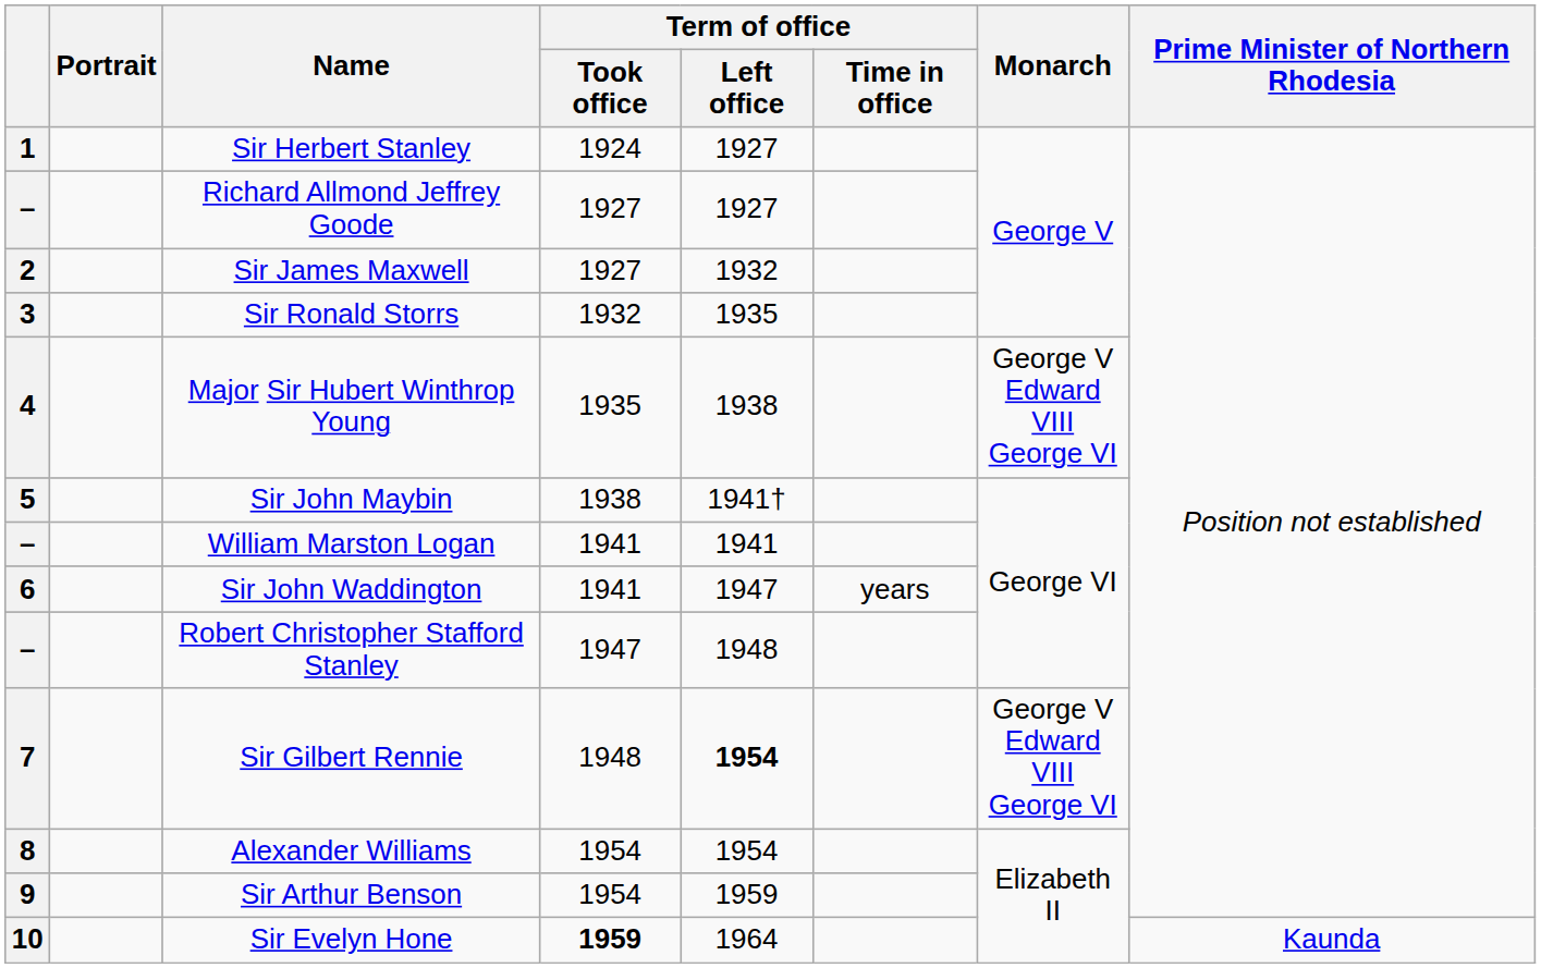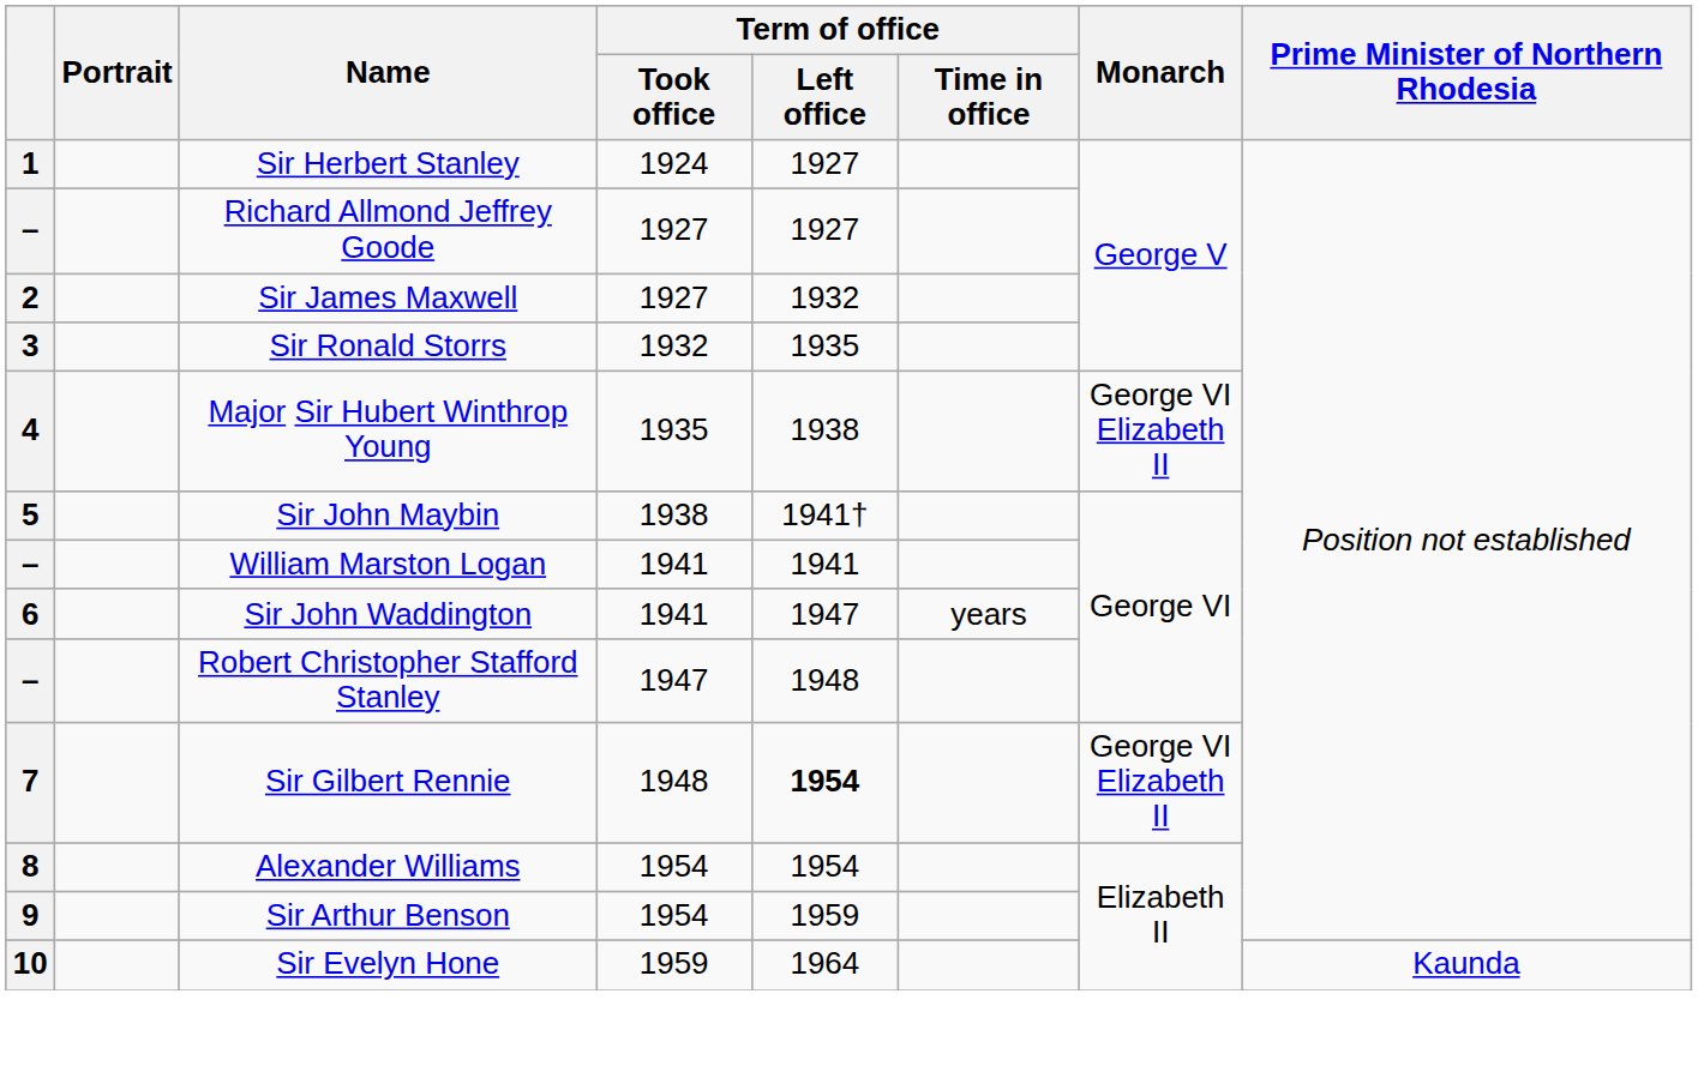 <table class="wikitable" style="text-align:center">
 <tr>
 <th rowspan=2></th>
 <th rowspan=2>Portrait</th>
 <th rowspan=2>Name<br></th>
 <th colspan=3>Term of office</th>
 <th rowspan=2>Monarch</th>
 <th rowspan=2><a href='#'>Prime Minister of Northern Rhodesia</a></th>
 </tr>
 <tr>
 <th>Took office</th>
 <th>Left office</th>
 <th>Time in office</th>
 </tr>
 <tr>
 <th>1</th>
 <td></td>
 <td><a href='#'>Sir Herbert Stanley</a><br></td>
 <td> 1924</td>
 <td> 1927</td>
 <td></td>
 <td rowspan="4"><a href='#'>George V</a></td>
 <td rowspan="12"><em>Position not established</em></td>
 </tr>
 <tr>
 <th>–</th>
 <td></td>
 <td><a href='#'>Richard Allmond Jeffrey Goode</a><br></td>
 <td> 1927</td>
 <td> 1927</td>
 <td></td>
 </tr>
 <tr>
 <th>2</th>
 <td></td>
 <td><a href='#'>Sir James Maxwell</a><br></td>
 <td> 1927</td>
 <td> 1932</td>
 <td></td>
 </tr>
 <tr>
 <th>3</th>
 <td></td>
 <td><a href='#'>Sir Ronald Storrs</a><br></td>
 <td> 1932</td>
 <td> 1935</td>
 <td></td>
 </tr>
 <tr>
 <th>4</th>
 <td></td>
 <td><a href='#'>Major</a> <a href='#'>Sir Hubert Winthrop Young</a><br></td>
 <td> 1935</td>
 <td> 1938</td>
 <td></td>
-<td>George V<br><a href='#'>Edward VIII</a><br><a href='#'>George VI</a></td>
+<td>George VI<br><a href='#'>Elizabeth II</a></td>
 </tr>
 <tr>
 <th>5</th>
 <td></td>
 <td><a href='#'>Sir John Maybin</a><br></td>
 <td> 1938</td>
 <td> 1941†</td>
 <td></td>
 <td rowspan="4">George VI</td>
 </tr>
 <tr>
 <th>–</th>
 <td></td>
 <td><a href='#'>William Marston Logan</a><br></td>
 <td> 1941</td>
 <td> 1941</td>
 <td></td>
 </tr>
 <tr>
 <th>6</th>
 <td></td>
 <td><a href='#'>Sir John Waddington</a><br></td>
 <td> 1941</td>
 <td> 1947</td>
 <td> years</td>
 </tr>
 <tr>
 <th>–</th>
 <td></td>
 <td><a href='#'>Robert Christopher Stafford Stanley</a><br></td>
 <td> 1947</td>
 <td> 1948</td>
 <td></td>
 </tr>
 <tr>
 <th>7</th>
 <td></td>
 <td><a href='#'>Sir Gilbert Rennie</a><br></td>
 <td> 1948</td>
 <td><strong> 1954</strong></td>
 <td></td>
-<td>George V<br><a href='#'>Edward VIII</a><br><a href='#'>George VI</a></td>
+<td>George VI<br><a href='#'>Elizabeth II</a></td>
 </tr>
 <tr>
 <th>8</th>
 <td></td>
 <td><a href='#'>Alexander Williams</a><br></td>
 <td> 1954</td>
 <td> 1954</td>
 <td></td>
 <td rowspan="3">Elizabeth II</td>
 </tr>
 <tr>
 <th>9</th>
 <td></td>
 <td><a href='#'>Sir Arthur Benson</a><br></td>
 <td> 1954</td>
 <td> 1959</td>
 <td></td>
 </tr>
 <tr>
 <th>10</th>
 <td></td>
 <td><a href='#'>Sir Evelyn Hone</a><br></td>
-<td><strong> 1959</strong></td>
+<td> 1959</td>
 <td> 1964</td>
 <td></td>
 <td><a href='#'>Kaunda</a><br></td>
 </tr>
 </table>
